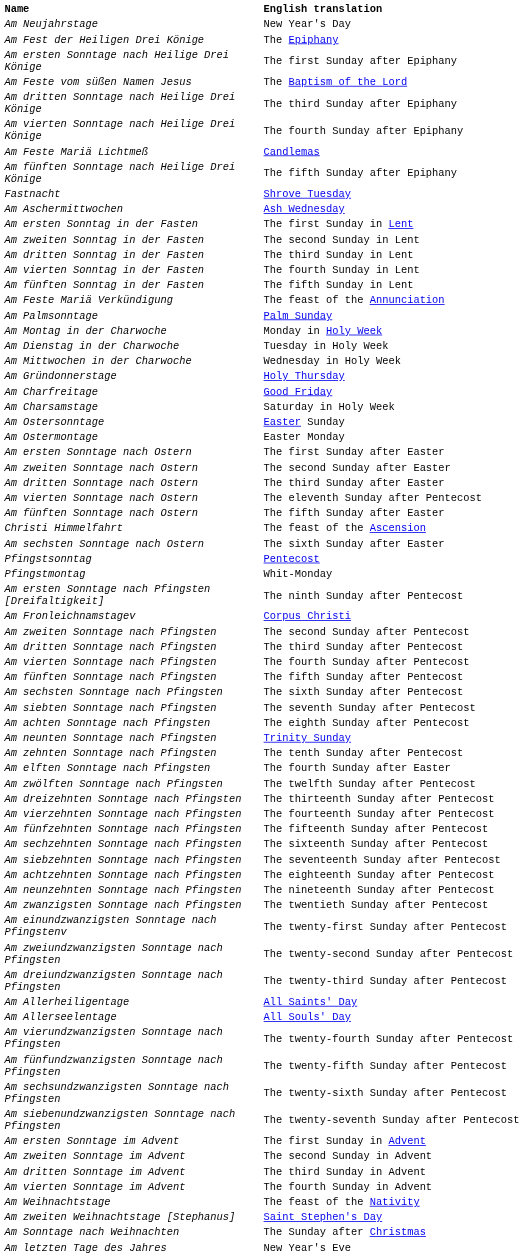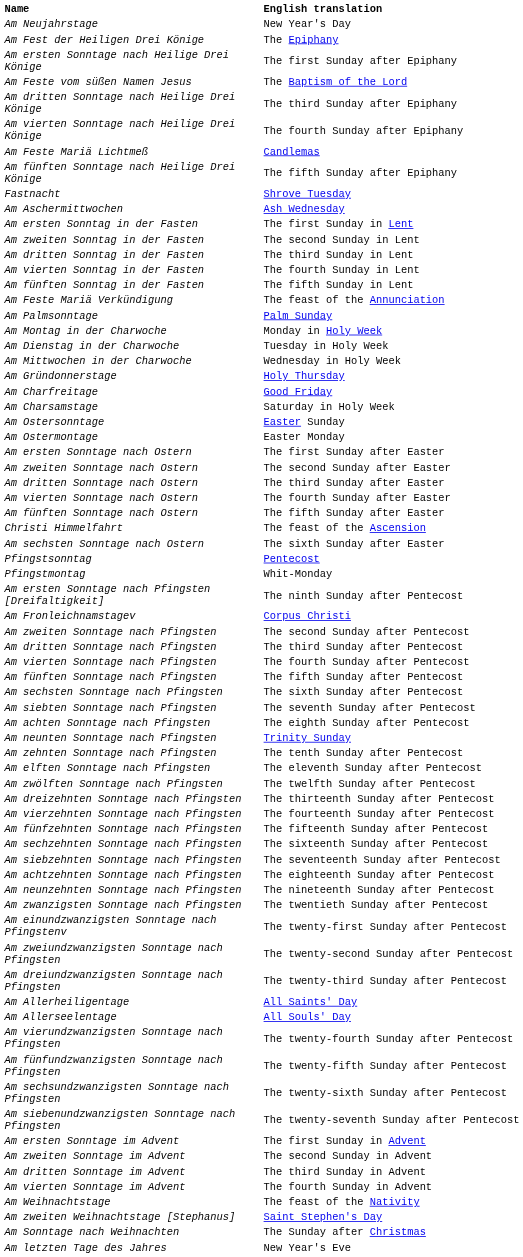 <table>
 <tr>
 <td width="320"><strong>Name</strong></td>
 <td width="320"><strong>English translation</strong></td>
 </tr>
 <tr>
 <td><em>Am Neujahrstage</em></td>
 <td>New Year's Day</td>
 </tr>
 <tr>
 <td><em>Am Fest der Heiligen Drei Könige</em></td>
 <td>The <a href='#'>Epiphany</a></td>
 </tr>
 <tr>
 <td><em>Am ersten Sonntage nach Heilige Drei Könige</em></td>
 <td>The first Sunday after Epiphany</td>
 </tr>
 <tr>
 <td><em>Am Feste vom süßen Namen Jesus</em></td>
 <td>The <a href='#'>Baptism of the Lord</a></td>
 </tr>
 <tr>
 <td><em>Am dritten Sonntage nach Heilige Drei Könige</em></td>
 <td>The third Sunday after Epiphany</td>
 </tr>
 <tr>
 <td><em>Am vierten Sonntage nach Heilige Drei Könige</em></td>
 <td>The fourth Sunday after Epiphany</td>
 </tr>
 <tr>
 <td><em>Am Feste Mariä Lichtmeß</em></td>
 <td><a href='#'>Candlemas</a></td>
 </tr>
 <tr>
 <td><em>Am fünften Sonntage nach Heilige Drei Könige</em></td>
 <td>The fifth Sunday after Epiphany</td>
 </tr>
 <tr>
 <td><em>Fastnacht</em></td>
 <td><a href='#'>Shrove Tuesday</a></td>
 </tr>
 <tr>
 <td><em>Am Aschermittwochen</em></td>
 <td><a href='#'>Ash Wednesday</a></td>
 </tr>
 <tr>
 <td><em>Am ersten Sonntag in der Fasten</em></td>
 <td>The first Sunday in <a href='#'>Lent</a></td>
 </tr>
 <tr>
 <td><em>Am zweiten Sonntag in der Fasten</em></td>
 <td>The second Sunday in Lent</td>
 </tr>
 <tr>
 <td><em>Am dritten Sonntag in der Fasten</em></td>
 <td>The third Sunday in Lent</td>
 </tr>
 <tr>
 <td><em>Am vierten Sonntag in der Fasten</em></td>
 <td>The fourth Sunday in Lent</td>
 </tr>
 <tr>
 <td><em>Am fünften Sonntag in der Fasten</em></td>
 <td>The fifth Sunday in Lent</td>
 </tr>
 <tr>
 <td><em>Am Feste Mariä Verkündigung</em></td>
 <td>The feast of the <a href='#'>Annunciation</a></td>
 </tr>
 <tr>
 <td><em>Am Palmsonntage</em></td>
 <td><a href='#'>Palm Sunday</a></td>
 </tr>
 <tr>
 <td><em>Am Montag in der Charwoche</em></td>
 <td>Monday in <a href='#'>Holy Week</a></td>
 </tr>
 <tr>
 <td><em>Am Dienstag in der Charwoche</em></td>
 <td>Tuesday in Holy Week</td>
 </tr>
 <tr>
 <td><em>Am Mittwochen in der Charwoche</em></td>
 <td>Wednesday in Holy Week</td>
 </tr>
 <tr>
 <td><em>Am Gründonnerstage</em></td>
 <td><a href='#'>Holy Thursday</a></td>
 </tr>
 <tr>
 <td><em>Am Charfreitage</em></td>
 <td><a href='#'>Good Friday</a></td>
 </tr>
 <tr>
 <td><em>Am Charsamstage</em></td>
 <td>Saturday in Holy Week</td>
 </tr>
 <tr>
 <td><em>Am Ostersonntage</em></td>
 <td><a href='#'>Easter</a> Sunday</td>
 </tr>
 <tr>
 <td><em>Am Ostermontage</em></td>
 <td>Easter Monday</td>
 </tr>
 <tr>
 <td><em>Am ersten Sonntage nach Ostern</em></td>
 <td>The first Sunday after Easter</td>
 </tr>
 <tr>
 <td><em>Am zweiten Sonntage nach Ostern</em></td>
 <td>The second Sunday after Easter</td>
 </tr>
 <tr>
 <td><em>Am dritten Sonntage nach Ostern</em></td>
 <td>The third Sunday after Easter</td>
 </tr>
 <tr>
 <td><em>Am vierten Sonntage nach Ostern</em></td>
-<td>The eleventh Sunday after Pentecost</td>
+<td>The fourth Sunday after Easter</td>
 </tr>
 <tr>
 <td><em>Am fünften Sonntage nach Ostern</em></td>
 <td>The fifth Sunday after Easter</td>
 </tr>
 <tr>
 <td><em>Christi Himmelfahrt</em></td>
 <td>The feast of the <a href='#'>Ascension</a></td>
 </tr>
 <tr>
 <td><em>Am sechsten Sonntage nach Ostern</em></td>
 <td>The sixth Sunday after Easter</td>
 </tr>
 <tr>
 <td><em>Pfingstsonntag</em></td>
 <td><a href='#'>Pentecost</a></td>
 </tr>
 <tr>
 <td><em>Pfingstmontag</em></td>
 <td>Whit-Monday</td>
 </tr>
 <tr>
 <td><em>Am ersten Sonntage nach Pfingsten [Dreifaltigkeit]</em></td>
 <td>The ninth Sunday after Pentecost</td>
 </tr>
 <tr>
 <td><em>Am Fronleichnamstagev</em></td>
 <td><a href='#'>Corpus Christi</a></td>
 </tr>
 <tr>
 <td><em>Am zweiten Sonntage nach Pfingsten</em></td>
 <td>The second Sunday after Pentecost</td>
 </tr>
 <tr>
 <td><em>Am dritten Sonntage nach Pfingsten</em></td>
 <td>The third Sunday after Pentecost</td>
 </tr>
 <tr>
 <td><em>Am vierten Sonntage nach Pfingsten</em></td>
 <td>The fourth Sunday after Pentecost</td>
 </tr>
 <tr>
 <td><em>Am fünften Sonntage nach Pfingsten</em></td>
 <td>The fifth Sunday after Pentecost</td>
 </tr>
 <tr>
 <td><em>Am sechsten Sonntage nach Pfingsten</em></td>
 <td>The sixth Sunday after Pentecost</td>
 </tr>
 <tr>
 <td><em>Am siebten Sonntage nach Pfingsten</em></td>
 <td>The seventh Sunday after Pentecost</td>
 </tr>
 <tr>
 <td><em>Am achten Sonntage nach Pfingsten</em></td>
 <td>The eighth Sunday after Pentecost</td>
 </tr>
 <tr>
 <td><em>Am neunten Sonntage nach Pfingsten</em></td>
 <td><a href='#'>Trinity Sunday</a></td>
 </tr>
 <tr>
 <td><em>Am zehnten Sonntage nach Pfingsten</em></td>
 <td>The tenth Sunday after Pentecost</td>
 </tr>
 <tr>
 <td><em>Am elften Sonntage nach Pfingsten</em></td>
-<td>The fourth Sunday after Easter</td>
+<td>The eleventh Sunday after Pentecost</td>
 </tr>
 <tr>
 <td><em>Am zwölften Sonntage nach Pfingsten</em></td>
 <td>The twelfth Sunday after Pentecost</td>
 </tr>
 <tr>
 <td><em>Am dreizehnten Sonntage nach Pfingsten</em></td>
 <td>The thirteenth Sunday after Pentecost</td>
 </tr>
 <tr>
 <td><em>Am vierzehnten Sonntage nach Pfingsten</em></td>
 <td>The fourteenth Sunday after Pentecost</td>
 </tr>
 <tr>
 <td><em>Am fünfzehnten Sonntage nach Pfingsten</em></td>
 <td>The fifteenth Sunday after Pentecost</td>
 </tr>
 <tr>
 <td><em>Am sechzehnten Sonntage nach Pfingsten</em></td>
 <td>The sixteenth Sunday after Pentecost</td>
 </tr>
 <tr>
 <td><em>Am siebzehnten Sonntage nach Pfingsten</em></td>
 <td>The seventeenth Sunday after Pentecost</td>
 </tr>
 <tr>
 <td><em>Am achtzehnten Sonntage nach Pfingsten</em></td>
 <td>The eighteenth Sunday after Pentecost</td>
 </tr>
 <tr>
 <td><em>Am neunzehnten Sonntage nach Pfingsten</em></td>
 <td>The nineteenth Sunday after Pentecost</td>
 </tr>
 <tr>
 <td><em>Am zwanzigsten Sonntage nach Pfingsten</em></td>
 <td>The twentieth Sunday after Pentecost</td>
 </tr>
 <tr>
 <td><em>Am einundzwanzigsten Sonntage nach Pfingstenv</em></td>
 <td>The twenty-first Sunday after Pentecost</td>
 </tr>
 <tr>
 <td><em>Am zweiundzwanzigsten Sonntage nach Pfingsten</em></td>
 <td>The twenty-second Sunday after Pentecost</td>
 </tr>
 <tr>
 <td><em>Am dreiundzwanzigsten Sonntage nach Pfingsten</em></td>
 <td>The twenty-third Sunday after Pentecost</td>
 </tr>
 <tr>
 <td><em>Am Allerheiligentage</em></td>
 <td><a href='#'>All Saints' Day</a></td>
 </tr>
 <tr>
 <td><em>Am Allerseelentage</em></td>
 <td><a href='#'>All Souls' Day</a></td>
 </tr>
 <tr>
 <td><em>Am vierundzwanzigsten Sonntage nach Pfingsten</em></td>
 <td>The twenty-fourth Sunday after Pentecost</td>
 </tr>
 <tr>
 <td><em>Am fünfundzwanzigsten Sonntage nach Pfingsten</em></td>
 <td>The twenty-fifth Sunday after Pentecost</td>
 </tr>
 <tr>
 <td><em>Am sechsundzwanzigsten Sonntage nach Pfingsten</em></td>
 <td>The twenty-sixth Sunday after Pentecost</td>
 </tr>
 <tr>
 <td><em>Am siebenundzwanzigsten Sonntage nach Pfingsten</em></td>
 <td>The twenty-seventh Sunday after Pentecost</td>
 </tr>
 <tr>
 <td><em>Am ersten Sonntage im Advent</em></td>
 <td>The first Sunday in <a href='#'>Advent</a></td>
 </tr>
 <tr>
 <td><em>Am zweiten Sonntage im Advent</em></td>
 <td>The second Sunday in Advent</td>
 </tr>
 <tr>
 <td><em>Am dritten Sonntage im Advent</em></td>
 <td>The third Sunday in Advent</td>
 </tr>
 <tr>
 <td><em>Am vierten Sonntage im Advent</em></td>
 <td>The fourth Sunday in Advent</td>
 </tr>
 <tr>
 <td><em>Am Weihnachtstage</em></td>
 <td>The feast of the <a href='#'>Nativity</a></td>
 </tr>
 <tr>
 <td><em>Am zweiten Weihnachtstage [Stephanus]</em></td>
 <td><a href='#'>Saint Stephen's Day</a></td>
 </tr>
 <tr>
 <td><em>Am Sonntage nach Weihnachten</em></td>
 <td>The Sunday after <a href='#'>Christmas</a></td>
 </tr>
 <tr>
 <td><em>Am letzten Tage des Jahres</em></td>
 <td>New Year's Eve</td>
 </tr>
 </table>
